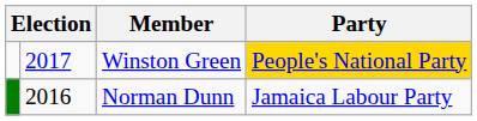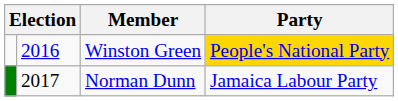 <table class="wikitable">
 <tr>
 <th colspan="2">Election</th>
 <th>Member</th>
 <th>Party</th>
 </tr>
 <tr>
 <td></td>
-<td><a href='#'>2017</a></td>
+<td><a href='#'>2016</a></td>
 <td><a href='#'>Winston Green</a></td>
 <td style="background: gold;"><a href='#'>People's National Party</a></td>
 </tr>
 <tr>
 <td style="background-color: green"></td>
-<td>2016</td>
+<td>2017</td>
 <td><a href='#'>Norman Dunn</a></td>
 <td><a href='#'>Jamaica Labour Party</a></td>
 </tr>
 </table>
